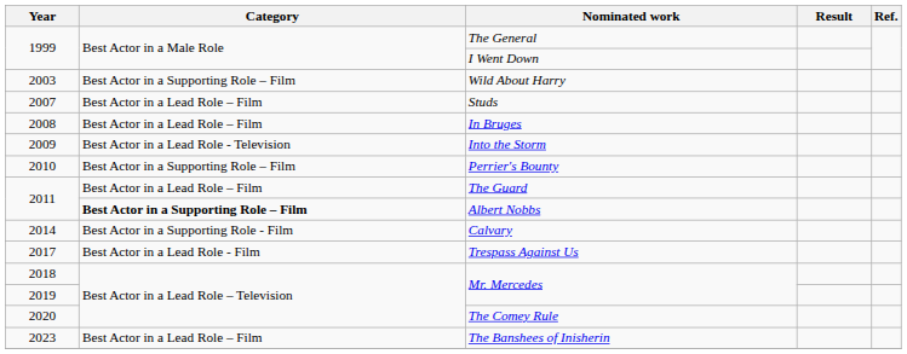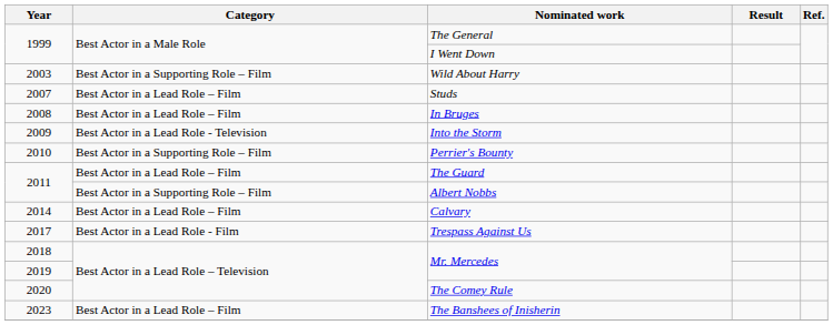 <table class=wikitable>
 <tr>
 <th scope="col" style="width:5em;">Year</th>
 <th scope="col" style="width:28em;">Category</th>
 <th scope="col" style="width:24em;">Nominated work</th>
 <th scope="col" style="width:5em;">Result</th>
 <th>Ref.</th>
 </tr>
 <tr>
 <td style="text-align:center;", rowspan=2>1999</td>
 <td rowspan=2>Best Actor in a Male Role</td>
 <td><em>The General</em></td>
 <td></td>
 </tr>
 <tr>
 <td><em>I Went Down</em></td>
 <td></td>
 </tr>
 <tr>
 <td style="text-align:center;">2003</td>
 <td>Best Actor in a Supporting Role – Film</td>
 <td><em>Wild About Harry</em></td>
 <td></td>
 <td></td>
 </tr>
 <tr>
 <td style="text-align:center;">2007</td>
 <td>Best Actor in a Lead Role – Film</td>
 <td><em>Studs</em></td>
 <td></td>
 <td></td>
 </tr>
 <tr>
 <td style="text-align:center;">2008</td>
 <td>Best Actor in a Lead Role – Film</td>
 <td><em><a href='#'>In Bruges</a></em></td>
 <td></td>
 <td></td>
 </tr>
 <tr>
 <td style="text-align:center;">2009</td>
 <td>Best Actor in a Lead Role - Television</td>
 <td><em><a href='#'>Into the Storm</a></em></td>
 <td></td>
 <td></td>
 </tr>
 <tr>
 <td style="text-align:center;">2010</td>
 <td>Best Actor in a Supporting Role – Film</td>
 <td><em><a href='#'>Perrier's Bounty</a></em></td>
 <td></td>
 <td></td>
 </tr>
 <tr>
 <td style="text-align:center;", rowspan=2>2011</td>
 <td>Best Actor in a Lead Role – Film</td>
 <td><em><a href='#'>The Guard</a></em></td>
 <td></td>
 <td></td>
 </tr>
 <tr>
-<td><strong>Best Actor in a Supporting Role – Film</strong></td>
+<td>Best Actor in a Supporting Role – Film</td>
 <td><em><a href='#'>Albert Nobbs</a></em></td>
 <td></td>
 <td></td>
 </tr>
 <tr>
 <td style="text-align:center;">2014</td>
-<td>Best Actor in a Supporting Role - Film</td>
+<td>Best Actor in a Lead Role – Film</td>
 <td><em><a href='#'>Calvary</a></em></td>
 <td></td>
 <td></td>
 </tr>
 <tr>
 <td style="text-align:center;">2017</td>
 <td>Best Actor in a Lead Role - Film</td>
 <td><em><a href='#'>Trespass Against Us</a></em></td>
 <td></td>
 <td></td>
 </tr>
 <tr>
 <td style="text-align:center;">2018</td>
 <td rowspan=3>Best Actor in a Lead Role – Television</td>
 <td rowspan=2><em><a href='#'>Mr. Mercedes</a></em></td>
 <td></td>
 <td></td>
 </tr>
 <tr>
 <td style="text-align:center;">2019</td>
 <td></td>
 <td></td>
 </tr>
 <tr>
 <td style="text-align:center;">2020</td>
 <td><em><a href='#'>The Comey Rule</a></em></td>
 <td></td>
 <td></td>
 </tr>
 <tr>
 <td style="text-align:center;">2023</td>
 <td>Best Actor in a Lead Role – Film</td>
 <td><em><a href='#'>The Banshees of Inisherin</a></em></td>
 <td></td>
 <td></td>
 </tr>
 <tr>
 </tr>
 </table>
